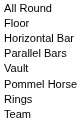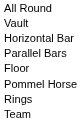 <table>
 <tr>
 <td>All Round</td>
 <td></td>
 <td><br></td>
 <td></td>
 </tr>
 <tr>
-<td>Floor</td>
+<td>Vault</td>
 <td></td>
 <td></td>
-<td><br></td>
+<td></td>
 </tr>
 <tr>
 <td>Horizontal Bar</td>
 <td></td>
 <td></td>
 <td></td>
 </tr>
 <tr>
 <td>Parallel Bars</td>
 <td></td>
 <td></td>
 <td></td>
 </tr>
 <tr>
-<td>Vault</td>
+<td>Floor</td>
 <td></td>
 <td></td>
-<td></td>
+<td><br></td>
 </tr>
 <tr>
 <td>Pommel Horse</td>
 <td></td>
 <td><br></td>
 <td></td>
 </tr>
 <tr>
 <td>Rings</td>
 <td></td>
 <td></td>
 <td></td>
 </tr>
 <tr>
 <td>Team</td>
 <td></td>
 <td></td>
 <td></td>
 </tr>
 </table>
